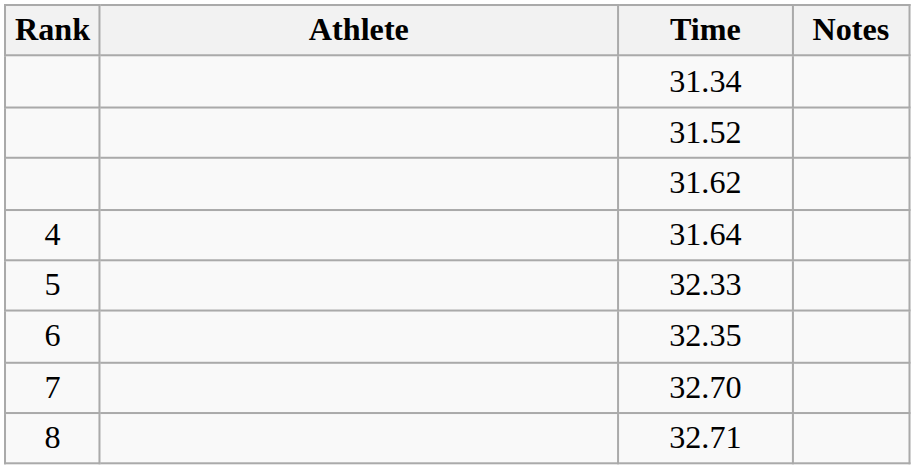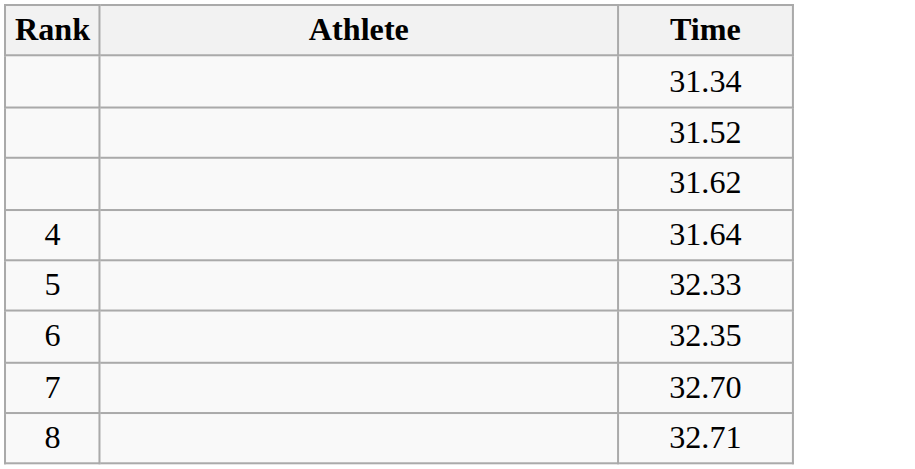 <table class="wikitable" style="text-align:center">
 <tr>
 <th width=40>Rank</th>
 <th width=250>Athlete</th>
 <th width=80>Time</th>
-<th width=50>Notes</th>
 </tr>
 <tr>
 <td></td>
 <td align=left></td>
 <td>31.34</td>
-<td></td>
 </tr>
 <tr>
 <td></td>
 <td align=left></td>
 <td>31.52</td>
-<td></td>
 </tr>
 <tr>
 <td></td>
 <td align=left></td>
 <td>31.62</td>
-<td></td>
 </tr>
 <tr>
 <td>4</td>
 <td align=left></td>
 <td>31.64</td>
-<td></td>
 </tr>
 <tr>
 <td>5</td>
 <td align=left></td>
 <td>32.33</td>
-<td></td>
 </tr>
 <tr>
 <td>6</td>
 <td align=left></td>
 <td>32.35</td>
-<td></td>
 </tr>
 <tr>
 <td>7</td>
 <td align=left></td>
 <td>32.70</td>
-<td></td>
 </tr>
 <tr>
 <td>8</td>
 <td align=left></td>
 <td>32.71</td>
-<td></td>
 </tr>
 </table>
